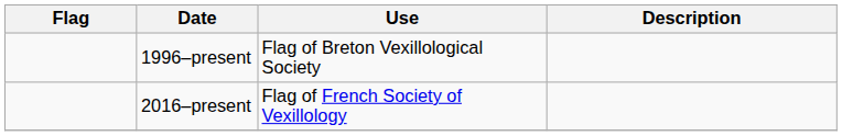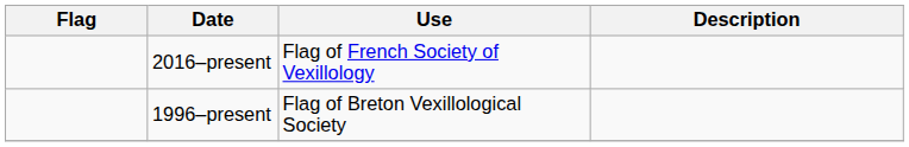 <table class="wikitable">
 <tr>
 <th style="width:110px;">Flag</th>
 <th style="width:100px;">Date</th>
 <th style="width:250px;">Use</th>
 <th style="width:250px;">Description</th>
 </tr>
 <tr>
 <td></td>
+<td>2016–present</td>
+<td>Flag of <a href='#'>French Society of Vexillology</a></td>
+<td></td>
+</tr>
+<tr>
+<td></td>
 <td>1996–present</td>
 <td>Flag of Breton Vexillological Society</td>
 <td></td>
 </tr>
 <tr>
-<td></td>
-<td>2016–present</td>
-<td>Flag of <a href='#'>French Society of Vexillology</a></td>
-<td></td>
-</tr>
-<tr>
 </tr>
 </table>
